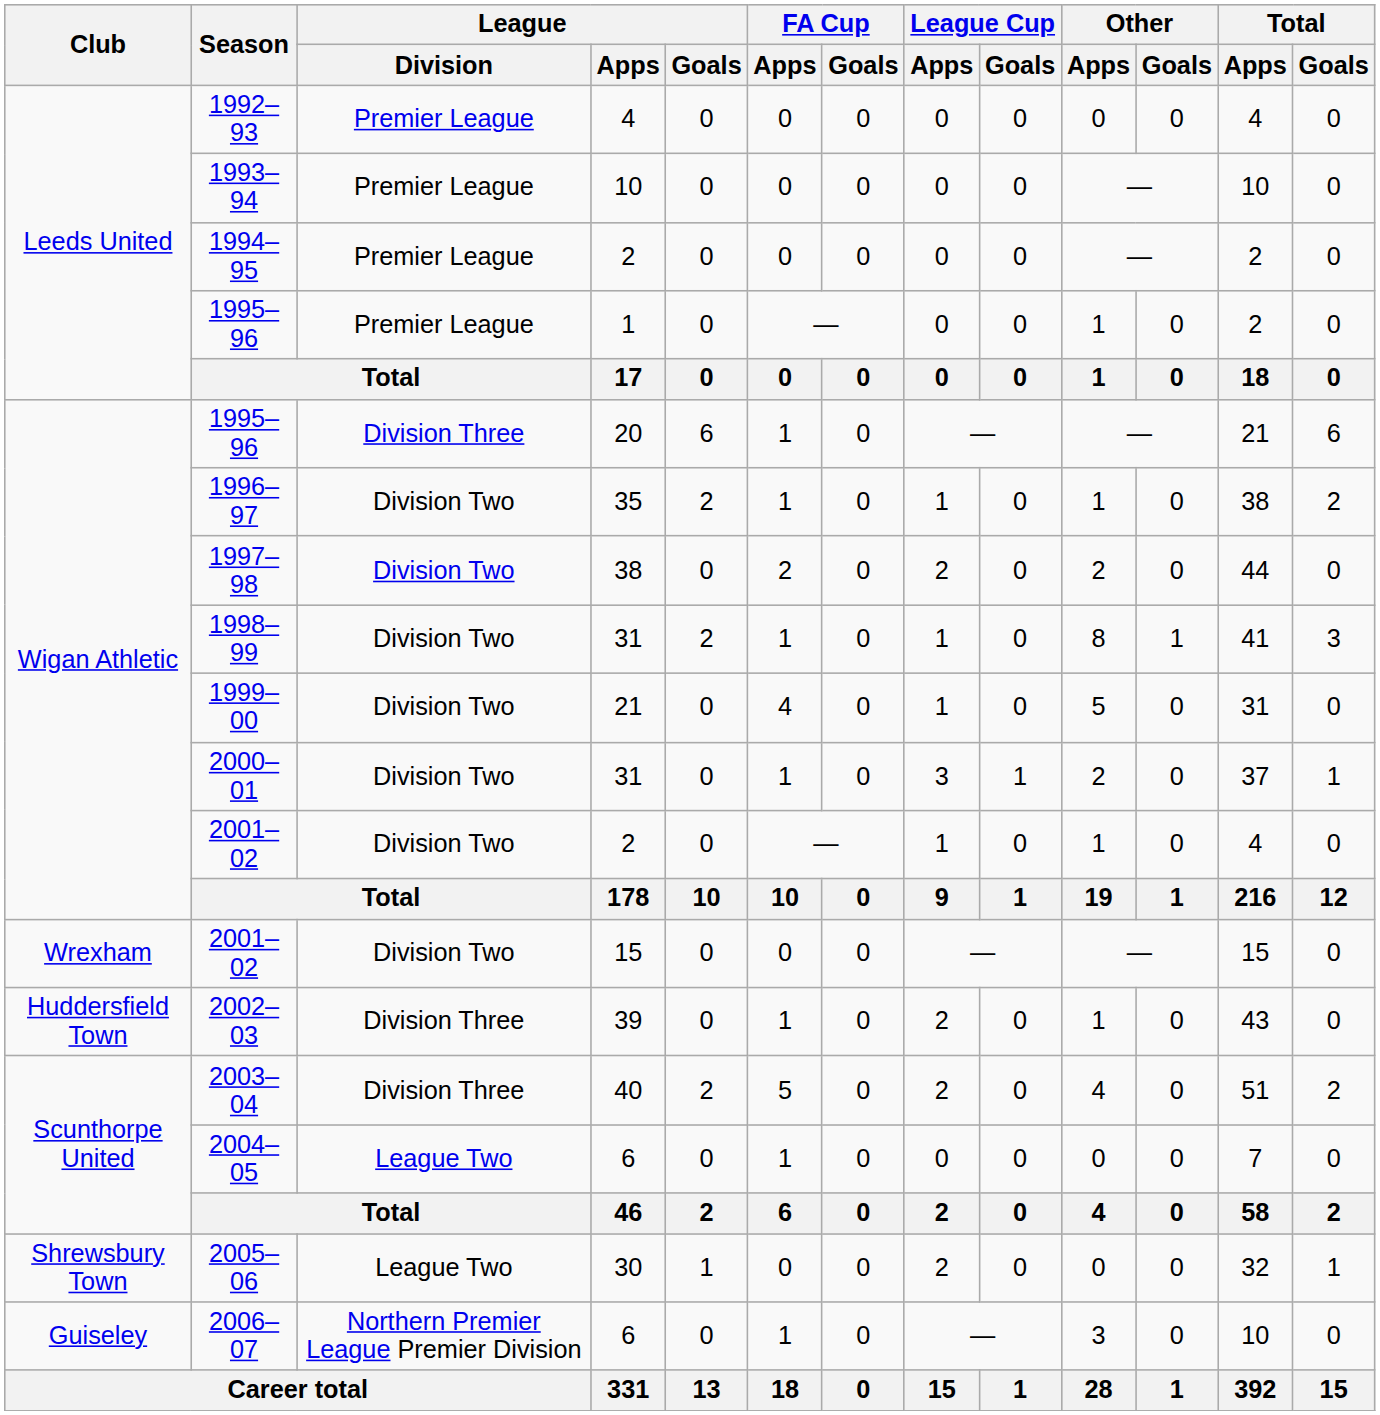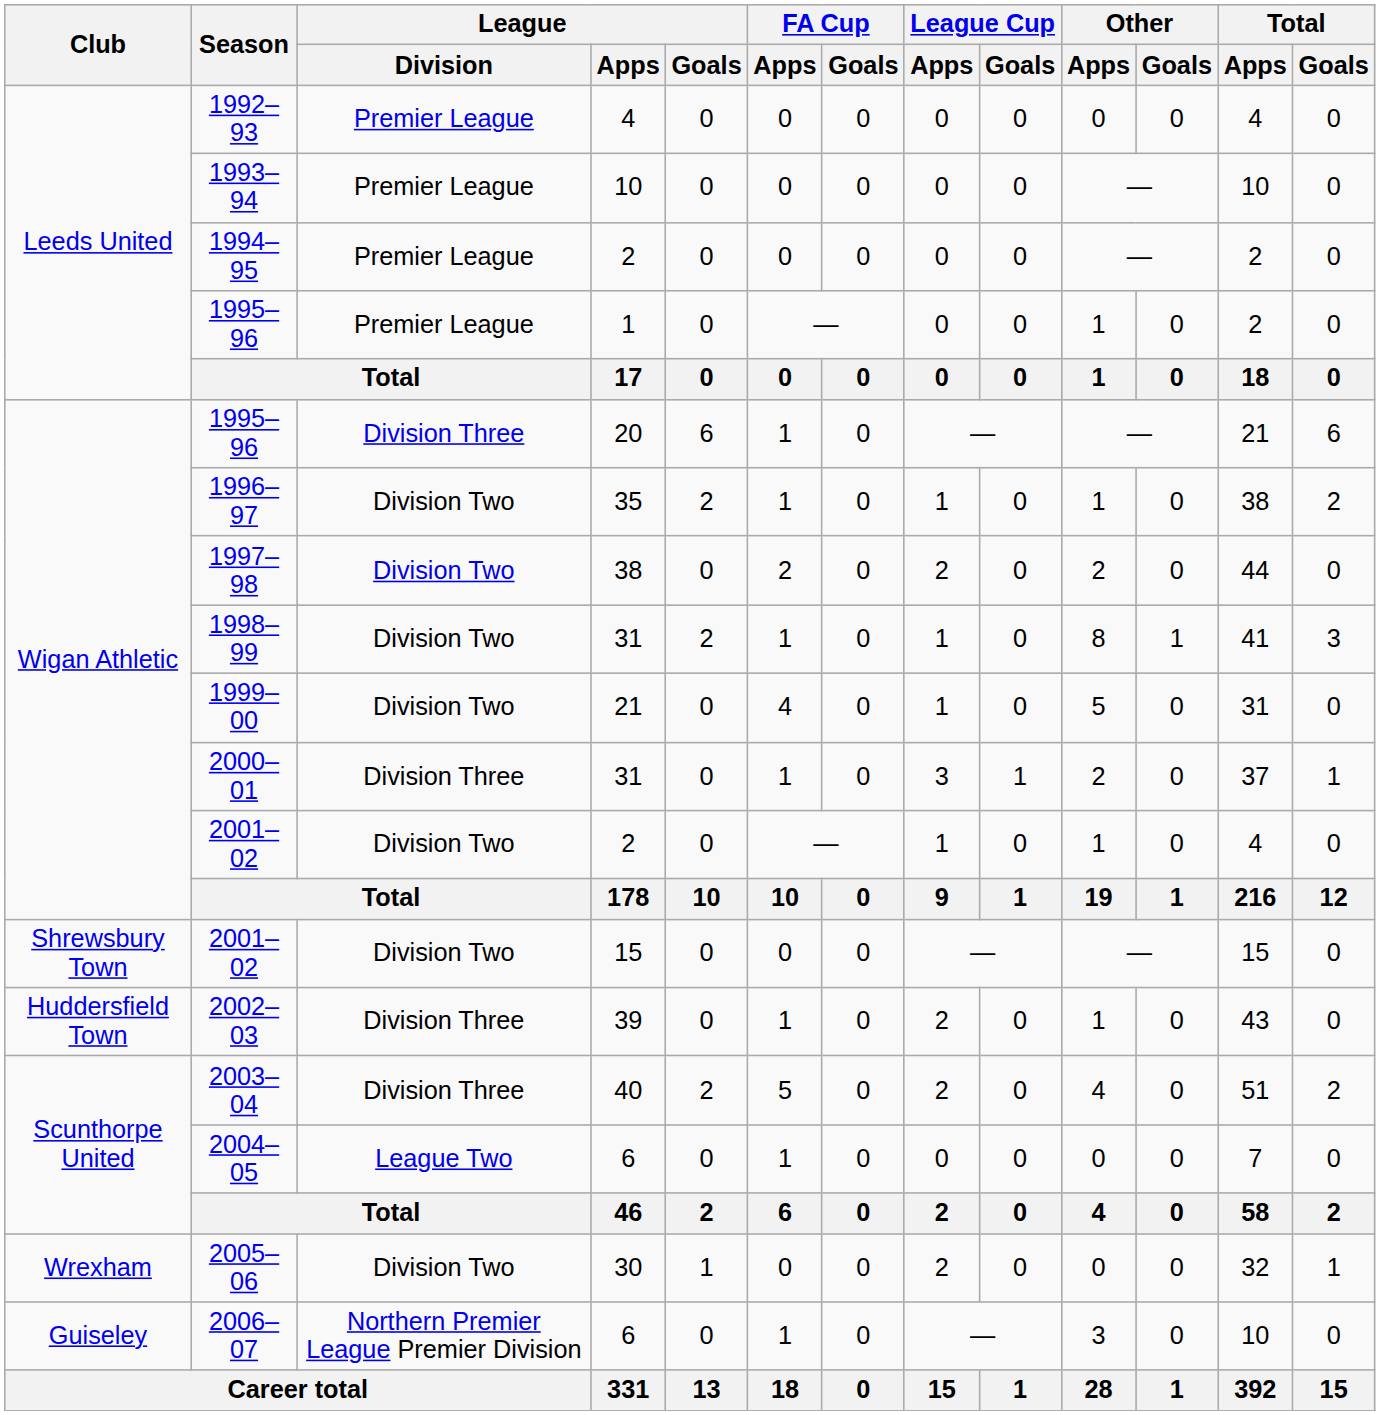 <table class=wikitable style="text-align:center">
 <tr>
 <th rowspan="2">Club</th>
 <th rowspan="2">Season</th>
 <th colspan="3">League</th>
 <th colspan="2"><a href='#'>FA Cup</a></th>
 <th colspan="2"><a href='#'>League Cup</a></th>
 <th colspan="2">Other</th>
 <th colspan="2">Total</th>
 </tr>
 <tr>
 <th>Division</th>
 <th>Apps</th>
 <th>Goals</th>
 <th>Apps</th>
 <th>Goals</th>
 <th>Apps</th>
 <th>Goals</th>
 <th>Apps</th>
 <th>Goals</th>
 <th>Apps</th>
 <th>Goals</th>
 </tr>
 <tr>
 <td rowspan="5"><a href='#'>Leeds United</a></td>
 <td><a href='#'>1992–93</a></td>
 <td><a href='#'>Premier League</a></td>
 <td>4</td>
 <td>0</td>
 <td>0</td>
 <td>0</td>
 <td>0</td>
 <td>0</td>
 <td>0</td>
 <td>0</td>
 <td>4</td>
 <td>0</td>
 </tr>
 <tr>
 <td><a href='#'>1993–94</a></td>
 <td>Premier League</td>
 <td>10</td>
 <td>0</td>
 <td>0</td>
 <td>0</td>
 <td>0</td>
 <td>0</td>
 <td colspan="2">—</td>
 <td>10</td>
 <td>0</td>
 </tr>
 <tr>
 <td><a href='#'>1994–95</a></td>
 <td>Premier League</td>
 <td>2</td>
 <td>0</td>
 <td>0</td>
 <td>0</td>
 <td>0</td>
 <td>0</td>
 <td colspan="2">—</td>
 <td>2</td>
 <td>0</td>
 </tr>
 <tr>
 <td><a href='#'>1995–96</a></td>
 <td>Premier League</td>
 <td>1</td>
 <td>0</td>
 <td colspan="2">—</td>
 <td>0</td>
 <td>0</td>
 <td>1</td>
 <td>0</td>
 <td>2</td>
 <td>0</td>
 </tr>
 <tr>
 <th colspan="2">Total</th>
 <th>17</th>
 <th>0</th>
 <th>0</th>
 <th>0</th>
 <th>0</th>
 <th>0</th>
 <th>1</th>
 <th>0</th>
 <th>18</th>
 <th>0</th>
 </tr>
 <tr>
 <td rowspan="8"><a href='#'>Wigan Athletic</a></td>
 <td><a href='#'>1995–96</a></td>
 <td><a href='#'>Division Three</a></td>
 <td>20</td>
 <td>6</td>
 <td>1</td>
 <td>0</td>
 <td colspan="2">—</td>
 <td colspan="2">—</td>
 <td>21</td>
 <td>6</td>
 </tr>
 <tr>
 <td><a href='#'>1996–97</a></td>
 <td>Division Two</td>
 <td>35</td>
 <td>2</td>
 <td>1</td>
 <td>0</td>
 <td>1</td>
 <td>0</td>
 <td>1</td>
 <td>0</td>
 <td>38</td>
 <td>2</td>
 </tr>
 <tr>
 <td><a href='#'>1997–98</a></td>
 <td><a href='#'>Division Two</a></td>
 <td>38</td>
 <td>0</td>
 <td>2</td>
 <td>0</td>
 <td>2</td>
 <td>0</td>
 <td>2</td>
 <td>0</td>
 <td>44</td>
 <td>0</td>
 </tr>
 <tr>
 <td><a href='#'>1998–99</a></td>
 <td>Division Two</td>
 <td>31</td>
 <td>2</td>
 <td>1</td>
 <td>0</td>
 <td>1</td>
 <td>0</td>
 <td>8</td>
 <td>1</td>
 <td>41</td>
 <td>3</td>
 </tr>
 <tr>
 <td><a href='#'>1999–00</a></td>
 <td>Division Two</td>
 <td>21</td>
 <td>0</td>
 <td>4</td>
 <td>0</td>
 <td>1</td>
 <td>0</td>
 <td>5</td>
 <td>0</td>
 <td>31</td>
 <td>0</td>
 </tr>
 <tr>
 <td><a href='#'>2000–01</a></td>
-<td>Division Two</td>
+<td>Division Three</td>
 <td>31</td>
 <td>0</td>
 <td>1</td>
 <td>0</td>
 <td>3</td>
 <td>1</td>
 <td>2</td>
 <td>0</td>
 <td>37</td>
 <td>1</td>
 </tr>
 <tr>
 <td><a href='#'>2001–02</a></td>
 <td>Division Two</td>
 <td>2</td>
 <td>0</td>
 <td colspan="2">—</td>
 <td>1</td>
 <td>0</td>
 <td>1</td>
 <td>0</td>
 <td>4</td>
 <td>0</td>
 </tr>
 <tr>
 <th colspan="2">Total</th>
 <th>178</th>
 <th>10</th>
 <th>10</th>
 <th>0</th>
 <th>9</th>
 <th>1</th>
 <th>19</th>
 <th>1</th>
 <th>216</th>
 <th>12</th>
 </tr>
 <tr>
-<td><a href='#'>Wrexham</a></td>
+<td><a href='#'>Shrewsbury Town</a></td>
 <td><a href='#'>2001–02</a></td>
 <td>Division Two</td>
 <td>15</td>
 <td>0</td>
 <td>0</td>
 <td>0</td>
 <td colspan="2">—</td>
 <td colspan="2">—</td>
 <td>15</td>
 <td>0</td>
 </tr>
 <tr>
 <td><a href='#'>Huddersfield Town</a></td>
 <td><a href='#'>2002–03</a></td>
 <td>Division Three</td>
 <td>39</td>
 <td>0</td>
 <td>1</td>
 <td>0</td>
 <td>2</td>
 <td>0</td>
 <td>1</td>
 <td>0</td>
 <td>43</td>
 <td>0</td>
 </tr>
 <tr>
 <td rowspan="3"><a href='#'>Scunthorpe United</a></td>
 <td><a href='#'>2003–04</a></td>
 <td>Division Three</td>
 <td>40</td>
 <td>2</td>
 <td>5</td>
 <td>0</td>
 <td>2</td>
 <td>0</td>
 <td>4</td>
 <td>0</td>
 <td>51</td>
 <td>2</td>
 </tr>
 <tr>
 <td><a href='#'>2004–05</a></td>
 <td><a href='#'>League Two</a></td>
 <td>6</td>
 <td>0</td>
 <td>1</td>
 <td>0</td>
 <td>0</td>
 <td>0</td>
 <td>0</td>
 <td>0</td>
 <td>7</td>
 <td>0</td>
 </tr>
 <tr>
 <th colspan="2">Total</th>
 <th>46</th>
 <th>2</th>
 <th>6</th>
 <th>0</th>
 <th>2</th>
 <th>0</th>
 <th>4</th>
 <th>0</th>
 <th>58</th>
 <th>2</th>
 </tr>
 <tr>
-<td><a href='#'>Shrewsbury Town</a></td>
+<td><a href='#'>Wrexham</a></td>
 <td><a href='#'>2005–06</a></td>
-<td>League Two</td>
+<td>Division Two</td>
 <td>30</td>
 <td>1</td>
 <td>0</td>
 <td>0</td>
 <td>2</td>
 <td>0</td>
 <td>0</td>
 <td>0</td>
 <td>32</td>
 <td>1</td>
 </tr>
 <tr>
 <td><a href='#'>Guiseley</a></td>
 <td><a href='#'>2006–07</a></td>
 <td><a href='#'>Northern Premier League</a> Premier Division</td>
 <td>6</td>
 <td>0</td>
 <td>1</td>
 <td>0</td>
 <td colspan="2">—</td>
 <td>3</td>
 <td>0</td>
 <td>10</td>
 <td>0</td>
 </tr>
 <tr>
 <th colspan="3">Career total</th>
 <th>331</th>
 <th>13</th>
 <th>18</th>
 <th>0</th>
 <th>15</th>
 <th>1</th>
 <th>28</th>
 <th>1</th>
 <th>392</th>
 <th>15</th>
 </tr>
 <tr>
 </tr>
 </table>
